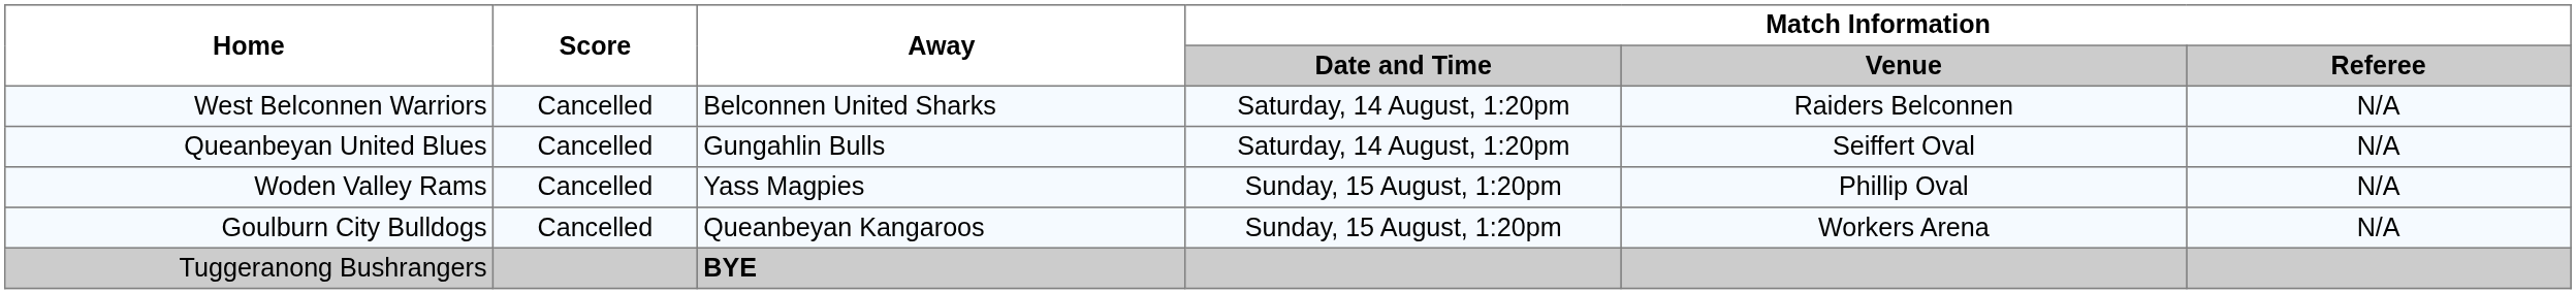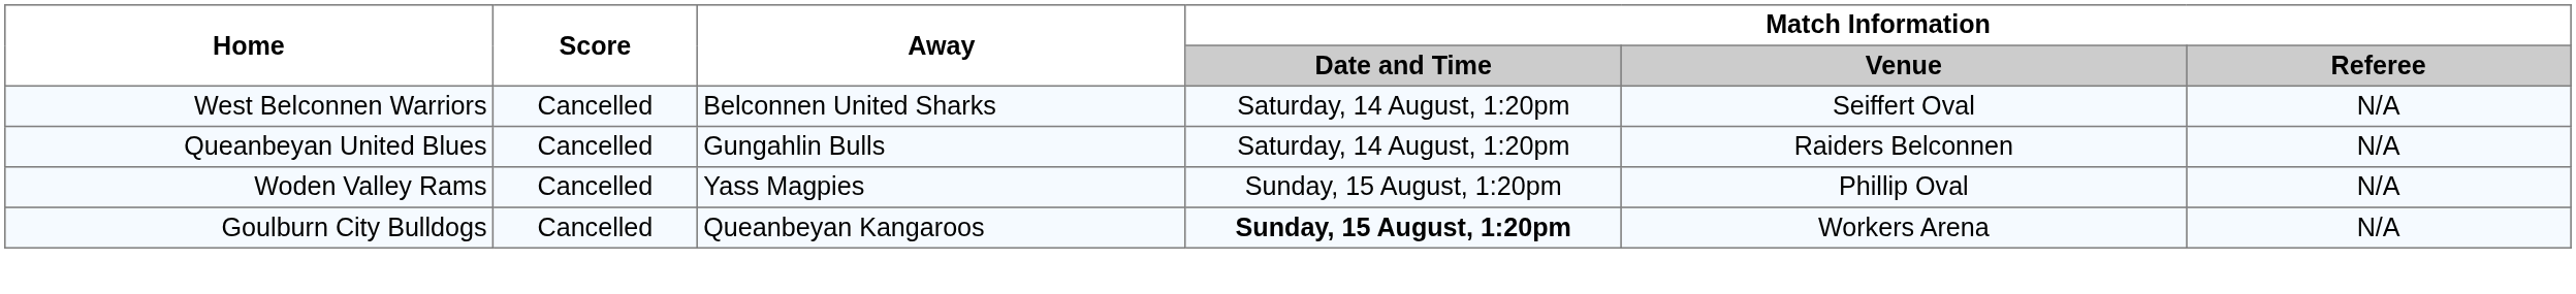 <table border="1" cellpadding="3" cellspacing="0" width="100%" style="border-collapse:collapse;  text-align:center;">
 <tr>
 <th rowspan="2" width="19%">Home</th>
 <th rowspan="2" width="8%">Score</th>
 <th rowspan="2" width="19%">Away</th>
 <th colspan="3">Match Information</th>
 </tr>
 <tr bgcolor="#CCCCCC">
 <th width="17%">Date and Time</th>
 <th width="22%">Venue</th>
 <th width="50%">Referee</th>
 </tr>
 <tr style="text-align:center; background:#f5faff;">
 <td align="right">West Belconnen Warriors </td>
 <td>Cancelled</td>
 <td align="left"> Belconnen United Sharks</td>
 <td>Saturday, 14 August, 1:20pm</td>
-<td>Raiders Belconnen</td>
+<td>Seiffert Oval</td>
 <td>N/A</td>
 </tr>
 <tr style="text-align:center; background:#f5faff;">
 <td align="right">Queanbeyan United Blues </td>
 <td>Cancelled</td>
 <td align="left"> Gungahlin Bulls</td>
 <td>Saturday, 14 August, 1:20pm</td>
-<td>Seiffert Oval</td>
+<td>Raiders Belconnen</td>
 <td>N/A</td>
 </tr>
 <tr style="text-align:center; background:#f5faff;">
 <td align="right">Woden Valley Rams </td>
 <td>Cancelled</td>
 <td align="left"> Yass Magpies</td>
 <td>Sunday, 15 August, 1:20pm</td>
 <td>Phillip Oval</td>
 <td>N/A</td>
 </tr>
 <tr style="text-align:center; background:#f5faff;">
 <td align="right">Goulburn City Bulldogs </td>
 <td>Cancelled</td>
 <td align="left"> Queanbeyan Kangaroos</td>
-<td>Sunday, 15 August, 1:20pm</td>
+<td><strong>Sunday, 15 August, 1:20pm</strong></td>
 <td>Workers Arena</td>
 <td>N/A</td>
 </tr>
-<tr style="text-align:center; background:#CCCCCC;">
-<td align="right">Tuggeranong Bushrangers </td>
-<td></td>
-<td align="left"><strong>BYE</strong></td>
-<td></td>
-<td></td>
-<td></td>
-</tr>
 </table>
